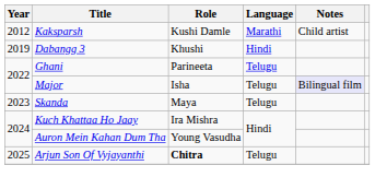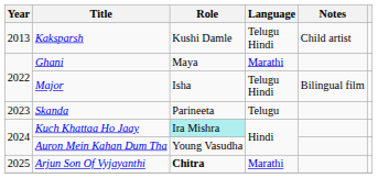 <table class="wikitable sortable">
 <tr>
 <th>Year</th>
 <th>Title</th>
 <th>Role</th>
 <th>Language</th>
 <th>Notes</th>
 <th class="unsortable"></th>
 </tr>
 <tr>
-<td>2012</td>
+<td>2013</td>
 <td><em><a href='#'>Kaksparsh</a></em></td>
 <td>Kushi Damle</td>
-<td><a href='#'>Marathi</a></td>
+<td>Telugu<br>Hindi</td>
 <td>Child artist</td>
-<td></td>
-</tr>
-<tr>
-<td>2019</td>
-<td><em><a href='#'>Dabangg 3</a></em></td>
-<td>Khushi</td>
-<td><a href='#'>Hindi</a></td>
-<td></td>
 <td></td>
 </tr>
 <tr>
 <td rowspan="2">2022</td>
 <td><em><a href='#'>Ghani</a></em></td>
-<td>Parineeta</td>
-<td><a href='#'>Telugu</a></td>
+<td>Maya</td>
+<td><a href='#'>Marathi</a></td>
 <td></td>
 <td></td>
 </tr>
 <tr>
 <td><em><a href='#'>Major</a></em></td>
 <td>Isha</td>
-<td>Telugu</td>
-<td style="background: lavender;">Bilingual film</td>
+<td>Telugu<br>Hindi</td>
+<td>Bilingual film</td>
 <td></td>
 </tr>
 <tr>
 <td>2023</td>
 <td><em><a href='#'>Skanda</a></em></td>
-<td>Maya</td>
+<td>Parineeta</td>
 <td>Telugu</td>
 <td></td>
 <td></td>
 </tr>
 <tr>
 <td rowspan="2 ">2024</td>
 <td><em><a href='#'>Kuch Khattaa Ho Jaay</a></em></td>
-<td>Ira Mishra</td>
+<td style="background: paleturquoise;">Ira Mishra</td>
 <td rowspan="2">Hindi</td>
 <td></td>
 <td></td>
 </tr>
 <tr>
 <td><em><a href='#'>Auron Mein Kahan Dum Tha</a></em></td>
 <td>Young Vasudha</td>
 <td></td>
 <td></td>
 </tr>
 <tr>
 <td>2025</td>
 <td><a href='#'><em>Arjun Son Of Vyjayanthi</em></a></td>
 <td><strong>Chitra</strong></td>
-<td>Telugu</td>
+<td><a href='#'>Marathi</a></td>
 <td></td>
 <td></td>
 </tr>
 <tr>
 </tr>
 </table>
